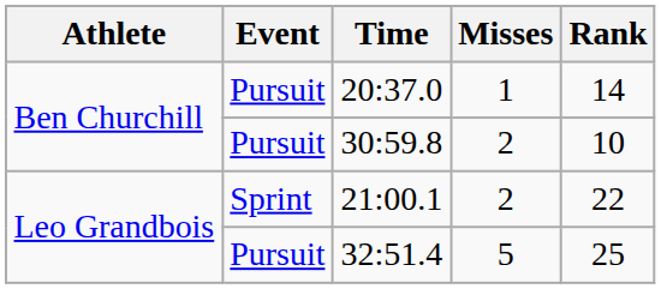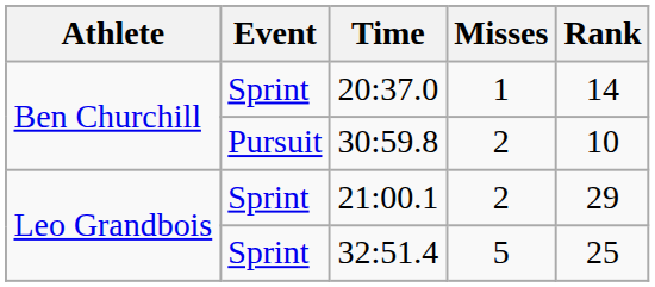 <table class="wikitable" style="font-size:90%">
 <tr>
 <th>Athlete</th>
 <th>Event</th>
 <th>Time</th>
 <th>Misses</th>
 <th>Rank</th>
 </tr>
 <tr align=center>
 <td align=left rowspan=2><a href='#'>Ben Churchill</a></td>
-<td align=left><a href='#'>Pursuit</a></td>
+<td align=left><a href='#'>Sprint</a></td>
 <td>20:37.0</td>
 <td>1</td>
 <td>14</td>
 </tr>
 <tr align=center>
 <td align=left><a href='#'>Pursuit</a></td>
 <td>30:59.8</td>
 <td>2</td>
 <td>10</td>
 </tr>
 <tr align=center>
 <td align=left rowspan=2><a href='#'>Leo Grandbois</a></td>
 <td align=left><a href='#'>Sprint</a></td>
 <td>21:00.1</td>
 <td>2</td>
-<td>22</td>
+<td>29</td>
 </tr>
 <tr align=center>
-<td align=left><a href='#'>Pursuit</a></td>
+<td align=left><a href='#'>Sprint</a></td>
 <td>32:51.4</td>
 <td>5</td>
 <td>25</td>
 </tr>
 </table>
